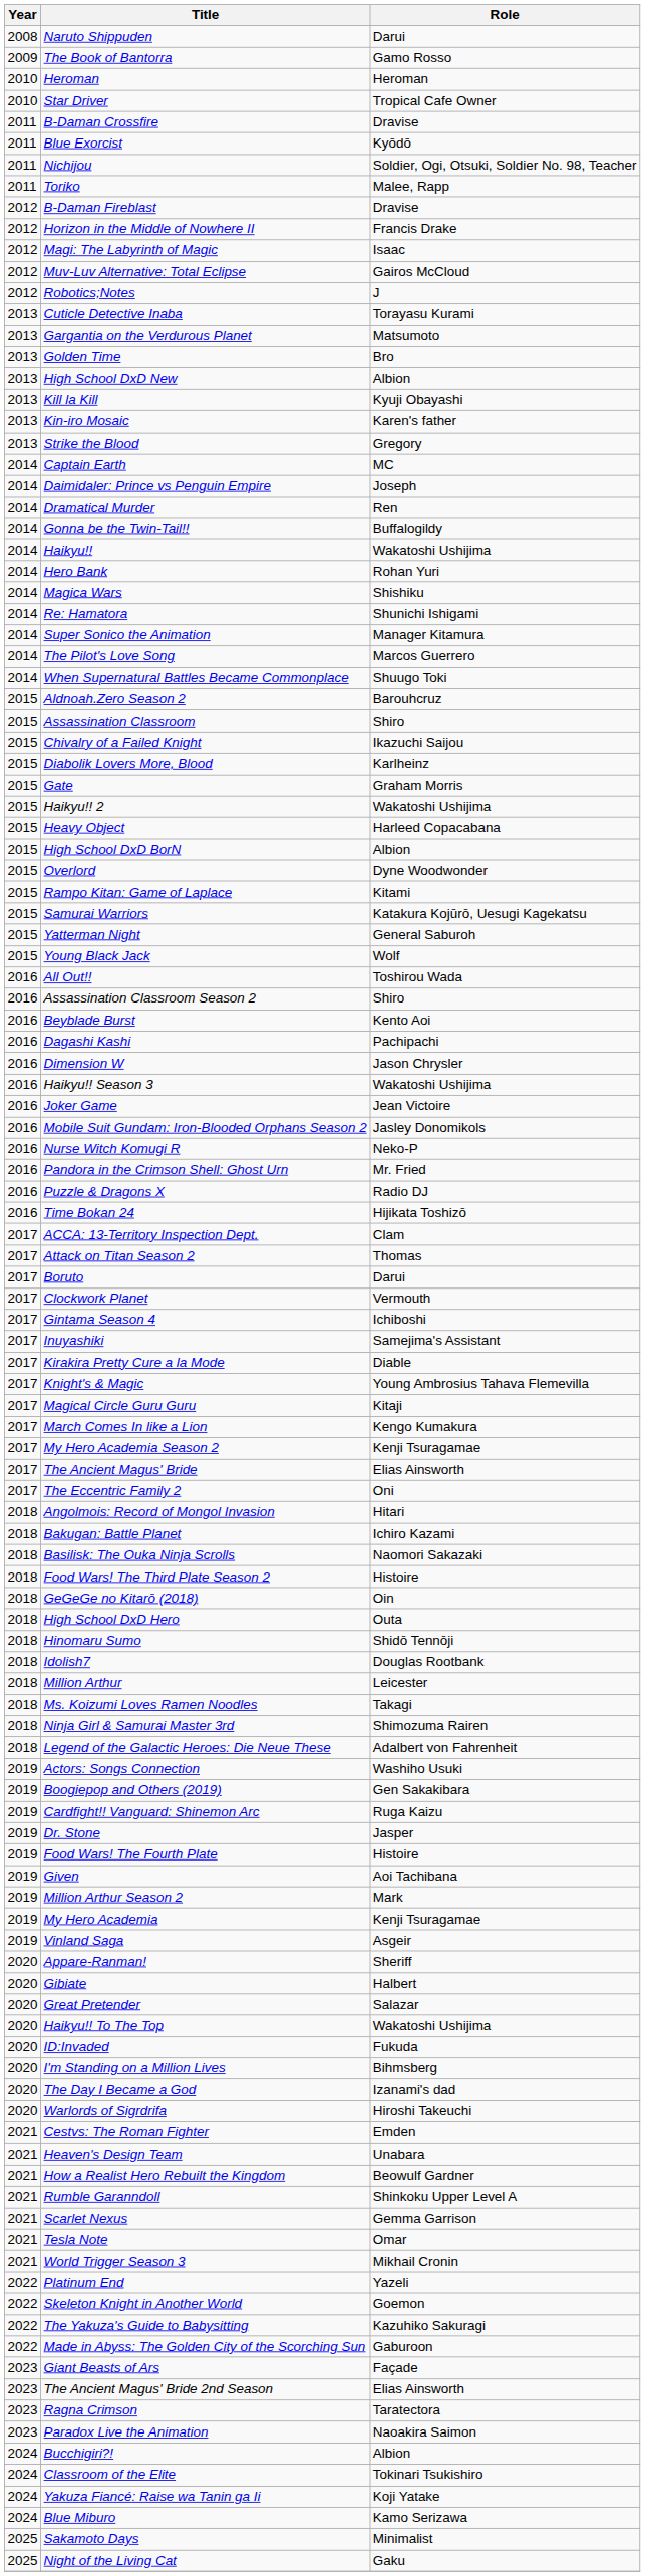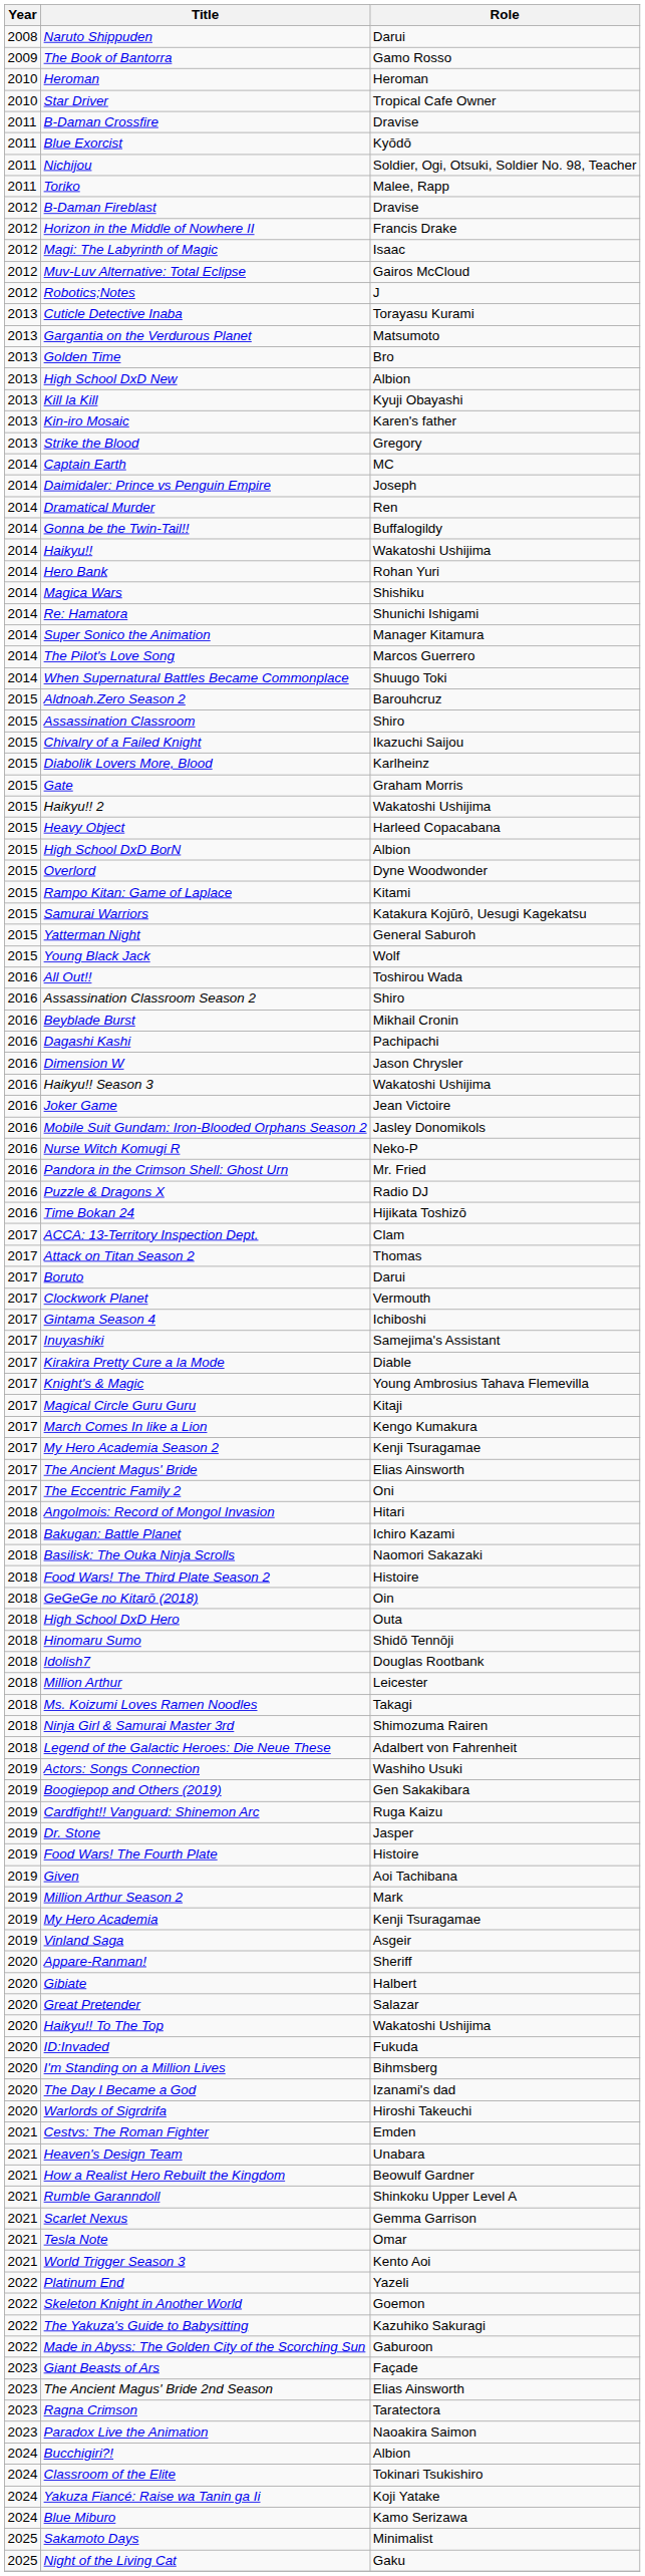 <table class="wikitable sortable">
 <tr>
 <th>Year</th>
 <th>Title</th>
 <th>Role</th>
 </tr>
 <tr>
 <td>2008</td>
 <td><em><a href='#'>Naruto Shippuden</a></em></td>
 <td>Darui</td>
 </tr>
 <tr>
 <td>2009</td>
 <td><em><a href='#'>The Book of Bantorra</a></em></td>
 <td>Gamo Rosso</td>
 </tr>
 <tr>
 <td>2010</td>
 <td><em><a href='#'>Heroman</a></em></td>
 <td>Heroman</td>
 </tr>
 <tr>
 <td>2010</td>
 <td><em><a href='#'>Star Driver</a></em></td>
 <td>Tropical Cafe Owner</td>
 </tr>
 <tr>
 <td>2011</td>
 <td><em><a href='#'>B-Daman Crossfire</a></em></td>
 <td>Dravise</td>
 </tr>
 <tr>
 <td>2011</td>
 <td><em><a href='#'>Blue Exorcist</a></em></td>
 <td>Kyōdō</td>
 </tr>
 <tr>
 <td>2011</td>
 <td><em><a href='#'>Nichijou</a></em></td>
 <td>Soldier, Ogi, Otsuki, Soldier No. 98, Teacher</td>
 </tr>
 <tr>
 <td>2011</td>
 <td><em><a href='#'>Toriko</a></em></td>
 <td>Malee, Rapp</td>
 </tr>
 <tr>
 <td>2012</td>
 <td><em><a href='#'>B-Daman Fireblast</a></em></td>
 <td>Dravise</td>
 </tr>
 <tr>
 <td>2012</td>
 <td><em><a href='#'>Horizon in the Middle of Nowhere II</a></em></td>
 <td>Francis Drake</td>
 </tr>
 <tr>
 <td>2012</td>
 <td><em><a href='#'>Magi: The Labyrinth of Magic</a></em></td>
 <td>Isaac</td>
 </tr>
 <tr>
 <td>2012</td>
 <td><em><a href='#'>Muv-Luv Alternative: Total Eclipse</a></em></td>
 <td>Gairos McCloud</td>
 </tr>
 <tr>
 <td>2012</td>
 <td><em><a href='#'>Robotics;Notes</a></em></td>
 <td>J</td>
 </tr>
 <tr>
 <td>2013</td>
 <td><em><a href='#'>Cuticle Detective Inaba</a></em></td>
 <td>Torayasu Kurami</td>
 </tr>
 <tr>
 <td>2013</td>
 <td><em><a href='#'>Gargantia on the Verdurous Planet</a></em></td>
 <td>Matsumoto</td>
 </tr>
 <tr>
 <td>2013</td>
 <td><em><a href='#'>Golden Time</a></em></td>
 <td>Bro</td>
 </tr>
 <tr>
 <td>2013</td>
 <td><em><a href='#'>High School DxD New</a></em></td>
 <td>Albion</td>
 </tr>
 <tr>
 <td>2013</td>
 <td><em><a href='#'>Kill la Kill</a></em></td>
 <td>Kyuji Obayashi</td>
 </tr>
 <tr>
 <td>2013</td>
 <td><em><a href='#'>Kin-iro Mosaic</a></em></td>
 <td>Karen's father</td>
 </tr>
 <tr>
 <td>2013</td>
 <td><em><a href='#'>Strike the Blood</a></em></td>
 <td>Gregory</td>
 </tr>
 <tr>
 <td>2014</td>
 <td><em><a href='#'>Captain Earth</a></em></td>
 <td>MC</td>
 </tr>
 <tr>
 <td>2014</td>
 <td><em><a href='#'>Daimidaler: Prince vs Penguin Empire</a></em></td>
 <td>Joseph</td>
 </tr>
 <tr>
 <td>2014</td>
 <td><em><a href='#'>Dramatical Murder</a></em></td>
 <td>Ren</td>
 </tr>
 <tr>
 <td>2014</td>
 <td><em><a href='#'>Gonna be the Twin-Tail!!</a></em></td>
 <td>Buffalogildy</td>
 </tr>
 <tr>
 <td>2014</td>
 <td><em><a href='#'>Haikyu!!</a></em></td>
 <td>Wakatoshi Ushijima</td>
 </tr>
 <tr>
 <td>2014</td>
 <td><em><a href='#'>Hero Bank</a></em></td>
 <td>Rohan Yuri</td>
 </tr>
 <tr>
 <td>2014</td>
 <td><em><a href='#'>Magica Wars</a></em></td>
 <td>Shishiku</td>
 </tr>
 <tr>
 <td>2014</td>
 <td><em><a href='#'>Re: Hamatora</a></em></td>
 <td>Shunichi Ishigami</td>
 </tr>
 <tr>
 <td>2014</td>
 <td><em><a href='#'>Super Sonico the Animation</a></em></td>
 <td>Manager Kitamura</td>
 </tr>
 <tr>
 <td>2014</td>
 <td><em><a href='#'>The Pilot's Love Song</a></em></td>
 <td>Marcos Guerrero</td>
 </tr>
 <tr>
 <td>2014</td>
 <td><em><a href='#'>When Supernatural Battles Became Commonplace</a></em></td>
 <td>Shuugo Toki</td>
 </tr>
 <tr>
 <td>2015</td>
 <td><em><a href='#'>Aldnoah.Zero Season 2</a></em></td>
 <td>Barouhcruz</td>
 </tr>
 <tr>
 <td>2015</td>
 <td><em><a href='#'>Assassination Classroom</a></em></td>
 <td>Shiro</td>
 </tr>
 <tr>
 <td>2015</td>
 <td><em><a href='#'>Chivalry of a Failed Knight</a></em></td>
 <td>Ikazuchi Saijou</td>
 </tr>
 <tr>
 <td>2015</td>
 <td><em><a href='#'>Diabolik Lovers More, Blood</a></em></td>
 <td>Karlheinz</td>
 </tr>
 <tr>
 <td>2015</td>
 <td><em><a href='#'>Gate</a></em></td>
 <td>Graham Morris</td>
 </tr>
 <tr>
 <td>2015</td>
 <td><em>Haikyu!! 2</em></td>
 <td>Wakatoshi Ushijima</td>
 </tr>
 <tr>
 <td>2015</td>
 <td><em><a href='#'>Heavy Object</a></em></td>
 <td>Harleed Copacabana</td>
 </tr>
 <tr>
 <td>2015</td>
 <td><em><a href='#'>High School DxD BorN</a></em></td>
 <td>Albion</td>
 </tr>
 <tr>
 <td>2015</td>
 <td><em><a href='#'>Overlord</a></em></td>
 <td>Dyne Woodwonder</td>
 </tr>
 <tr>
 <td>2015</td>
 <td><em><a href='#'>Rampo Kitan: Game of Laplace</a></em></td>
 <td>Kitami</td>
 </tr>
 <tr>
 <td>2015</td>
 <td><em><a href='#'>Samurai Warriors</a></em></td>
 <td>Katakura Kojūrō, Uesugi Kagekatsu</td>
 </tr>
 <tr>
 <td>2015</td>
 <td><em><a href='#'>Yatterman Night</a></em></td>
 <td>General Saburoh</td>
 </tr>
 <tr>
 <td>2015</td>
 <td><em><a href='#'>Young Black Jack</a></em></td>
 <td>Wolf</td>
 </tr>
 <tr>
 <td>2016</td>
 <td><em><a href='#'>All Out!!</a></em></td>
 <td>Toshirou Wada</td>
 </tr>
 <tr>
 <td>2016</td>
 <td><em>Assassination Classroom Season 2</em></td>
 <td>Shiro</td>
 </tr>
 <tr>
 <td>2016</td>
 <td><em><a href='#'>Beyblade Burst</a></em></td>
-<td>Kento Aoi</td>
+<td>Mikhail Cronin</td>
 </tr>
 <tr>
 <td>2016</td>
 <td><em><a href='#'>Dagashi Kashi</a></em></td>
 <td>Pachipachi</td>
 </tr>
 <tr>
 <td>2016</td>
 <td><em><a href='#'>Dimension W</a></em></td>
 <td>Jason Chrysler</td>
 </tr>
 <tr>
 <td>2016</td>
 <td><em>Haikyu!! Season 3</em></td>
 <td>Wakatoshi Ushijima</td>
 </tr>
 <tr>
 <td>2016</td>
 <td><em><a href='#'>Joker Game</a></em></td>
 <td>Jean Victoire</td>
 </tr>
 <tr>
 <td>2016</td>
 <td><em><a href='#'>Mobile Suit Gundam: Iron-Blooded Orphans Season 2</a></em></td>
 <td>Jasley Donomikols</td>
 </tr>
 <tr>
 <td>2016</td>
 <td><em><a href='#'>Nurse Witch Komugi R</a></em></td>
 <td>Neko-P</td>
 </tr>
 <tr>
 <td>2016</td>
 <td><em><a href='#'>Pandora in the Crimson Shell: Ghost Urn</a></em></td>
 <td>Mr. Fried</td>
 </tr>
 <tr>
 <td>2016</td>
 <td><em><a href='#'>Puzzle & Dragons X</a></em></td>
 <td>Radio DJ</td>
 </tr>
 <tr>
 <td>2016</td>
 <td><em><a href='#'>Time Bokan 24</a></em></td>
 <td>Hijikata Toshizō</td>
 </tr>
 <tr>
 <td>2017</td>
 <td><em><a href='#'>ACCA: 13-Territory Inspection Dept.</a></em></td>
 <td>Clam</td>
 </tr>
 <tr>
 <td>2017</td>
 <td><em><a href='#'>Attack on Titan Season 2</a></em></td>
 <td>Thomas</td>
 </tr>
 <tr>
 <td>2017</td>
 <td><em><a href='#'>Boruto</a></em></td>
 <td>Darui</td>
 </tr>
 <tr>
 <td>2017</td>
 <td><em><a href='#'>Clockwork Planet</a></em></td>
 <td>Vermouth</td>
 </tr>
 <tr>
 <td>2017</td>
 <td><em><a href='#'>Gintama Season 4</a></em></td>
 <td>Ichiboshi</td>
 </tr>
 <tr>
 <td>2017</td>
 <td><em><a href='#'>Inuyashiki</a></em></td>
 <td>Samejima's Assistant</td>
 </tr>
 <tr>
 <td>2017</td>
 <td><em><a href='#'>Kirakira Pretty Cure a la Mode</a></em></td>
 <td>Diable</td>
 </tr>
 <tr>
 <td>2017</td>
 <td><em><a href='#'>Knight's & Magic</a></em></td>
 <td>Young Ambrosius Tahava Flemevilla</td>
 </tr>
 <tr>
 <td>2017</td>
 <td><em><a href='#'>Magical Circle Guru Guru</a></em></td>
 <td>Kitaji</td>
 </tr>
 <tr>
 <td>2017</td>
 <td><em><a href='#'>March Comes In like a Lion</a></em></td>
 <td>Kengo Kumakura</td>
 </tr>
 <tr>
 <td>2017</td>
 <td><em><a href='#'>My Hero Academia Season 2</a></em></td>
 <td>Kenji Tsuragamae</td>
 </tr>
 <tr>
 <td>2017</td>
 <td><em><a href='#'>The Ancient Magus' Bride</a></em></td>
 <td>Elias Ainsworth</td>
 </tr>
 <tr>
 <td>2017</td>
 <td><em><a href='#'>The Eccentric Family 2</a></em></td>
 <td>Oni</td>
 </tr>
 <tr>
 <td>2018</td>
 <td><em><a href='#'>Angolmois: Record of Mongol Invasion</a></em></td>
 <td>Hitari</td>
 </tr>
 <tr>
 <td>2018</td>
 <td><em><a href='#'>Bakugan: Battle Planet</a></em></td>
 <td>Ichiro Kazami</td>
 </tr>
 <tr>
 <td>2018</td>
 <td><em><a href='#'>Basilisk: The Ouka Ninja Scrolls</a></em></td>
 <td>Naomori Sakazaki</td>
 </tr>
 <tr>
 <td>2018</td>
 <td><em><a href='#'>Food Wars! The Third Plate Season 2</a></em></td>
 <td>Histoire</td>
 </tr>
 <tr>
 <td>2018</td>
 <td><em><a href='#'>GeGeGe no Kitarō (2018)</a></em></td>
 <td>Oin</td>
 </tr>
 <tr>
 <td>2018</td>
 <td><em><a href='#'>High School DxD Hero</a></em></td>
 <td>Outa</td>
 </tr>
 <tr>
 <td>2018</td>
 <td><em><a href='#'>Hinomaru Sumo</a></em></td>
 <td>Shidō Tennōji</td>
 </tr>
 <tr>
 <td>2018</td>
 <td><em><a href='#'>Idolish7</a></em></td>
 <td>Douglas Rootbank</td>
 </tr>
 <tr>
 <td>2018</td>
 <td><em><a href='#'>Million Arthur</a></em></td>
 <td>Leicester</td>
 </tr>
 <tr>
 <td>2018</td>
 <td><em><a href='#'>Ms. Koizumi Loves Ramen Noodles</a></em></td>
 <td>Takagi</td>
 </tr>
 <tr>
 <td>2018</td>
 <td><em><a href='#'>Ninja Girl & Samurai Master 3rd</a></em></td>
 <td>Shimozuma Rairen</td>
 </tr>
 <tr>
 <td>2018</td>
 <td><em><a href='#'>Legend of the Galactic Heroes: Die Neue These</a></em></td>
 <td>Adalbert von Fahrenheit</td>
 </tr>
 <tr>
 <td>2019</td>
 <td><em><a href='#'>Actors: Songs Connection</a></em></td>
 <td>Washiho Usuki</td>
 </tr>
 <tr>
 <td>2019</td>
 <td><em><a href='#'>Boogiepop and Others (2019)</a></em></td>
 <td>Gen Sakakibara</td>
 </tr>
 <tr>
 <td>2019</td>
 <td><em><a href='#'>Cardfight!! Vanguard: Shinemon Arc</a></em></td>
 <td>Ruga Kaizu</td>
 </tr>
 <tr>
 <td>2019</td>
 <td><em><a href='#'>Dr. Stone</a></em></td>
 <td>Jasper</td>
 </tr>
 <tr>
 <td>2019</td>
 <td><em><a href='#'>Food Wars! The Fourth Plate</a></em></td>
 <td>Histoire</td>
 </tr>
 <tr>
 <td>2019</td>
 <td><em><a href='#'>Given</a></em></td>
 <td>Aoi Tachibana</td>
 </tr>
 <tr>
 <td>2019</td>
 <td><em><a href='#'>Million Arthur Season 2</a></em></td>
 <td>Mark</td>
 </tr>
 <tr>
 <td>2019</td>
 <td><em><a href='#'>My Hero Academia</a></em></td>
 <td>Kenji Tsuragamae</td>
 </tr>
 <tr>
 <td>2019</td>
 <td><em><a href='#'>Vinland Saga</a></em></td>
 <td>Asgeir</td>
 </tr>
 <tr>
 <td>2020</td>
 <td><em><a href='#'>Appare-Ranman!</a></em></td>
 <td>Sheriff</td>
 </tr>
 <tr>
 <td>2020</td>
 <td><em><a href='#'>Gibiate</a></em></td>
 <td>Halbert</td>
 </tr>
 <tr>
 <td>2020</td>
 <td><em><a href='#'>Great Pretender</a></em></td>
 <td>Salazar</td>
 </tr>
 <tr>
 <td>2020</td>
 <td><em><a href='#'>Haikyu!! To The Top</a></em></td>
 <td>Wakatoshi Ushijima</td>
 </tr>
 <tr>
 <td>2020</td>
 <td><em><a href='#'>ID:Invaded</a></em></td>
 <td>Fukuda</td>
 </tr>
 <tr>
 <td>2020</td>
 <td><em><a href='#'>I'm Standing on a Million Lives</a></em></td>
 <td>Bihmsberg</td>
 </tr>
 <tr>
 <td>2020</td>
 <td><em><a href='#'>The Day I Became a God</a></em></td>
 <td>Izanami's dad</td>
 </tr>
 <tr>
 <td>2020</td>
 <td><em><a href='#'>Warlords of Sigrdrifa</a></em></td>
 <td>Hiroshi Takeuchi</td>
 </tr>
 <tr>
 <td>2021</td>
 <td><em><a href='#'>Cestvs: The Roman Fighter</a></em></td>
 <td>Emden</td>
 </tr>
 <tr>
 <td>2021</td>
 <td><em><a href='#'>Heaven's Design Team</a></em></td>
 <td>Unabara</td>
 </tr>
 <tr>
 <td>2021</td>
 <td><em><a href='#'>How a Realist Hero Rebuilt the Kingdom</a></em></td>
 <td>Beowulf Gardner</td>
 </tr>
 <tr>
 <td>2021</td>
 <td><em><a href='#'>Rumble Garanndoll</a></em></td>
 <td>Shinkoku Upper Level A</td>
 </tr>
 <tr>
 <td>2021</td>
 <td><em><a href='#'>Scarlet Nexus</a></em></td>
 <td>Gemma Garrison</td>
 </tr>
 <tr>
 <td>2021</td>
 <td><em><a href='#'>Tesla Note</a></em></td>
 <td>Omar</td>
 </tr>
 <tr>
 <td>2021</td>
 <td><em><a href='#'>World Trigger Season 3</a></em></td>
-<td>Mikhail Cronin</td>
+<td>Kento Aoi</td>
 </tr>
 <tr>
 <td>2022</td>
 <td><em><a href='#'>Platinum End</a></em></td>
 <td>Yazeli</td>
 </tr>
 <tr>
 <td>2022</td>
 <td><em><a href='#'>Skeleton Knight in Another World</a></em></td>
 <td>Goemon</td>
 </tr>
 <tr>
 <td>2022</td>
 <td><em><a href='#'>The Yakuza's Guide to Babysitting</a></em></td>
 <td>Kazuhiko Sakuragi</td>
 </tr>
 <tr>
 <td>2022</td>
 <td><em><a href='#'>Made in Abyss: The Golden City of the Scorching Sun</a></em></td>
 <td>Gaburoon</td>
 </tr>
 <tr>
 <td>2023</td>
 <td><em><a href='#'>Giant Beasts of Ars</a></em></td>
 <td>Façade</td>
 </tr>
 <tr>
 <td>2023</td>
 <td><em>The Ancient Magus' Bride 2nd Season</em></td>
 <td>Elias Ainsworth</td>
 </tr>
 <tr>
 <td>2023</td>
 <td><em><a href='#'>Ragna Crimson</a></em></td>
 <td>Taratectora</td>
 </tr>
 <tr>
 <td>2023</td>
 <td><em><a href='#'>Paradox Live the Animation</a></em></td>
 <td>Naoakira Saimon</td>
 </tr>
 <tr>
 <td>2024</td>
 <td><em><a href='#'>Bucchigiri?!</a></em></td>
 <td>Albion</td>
 </tr>
 <tr>
 <td>2024</td>
 <td><em><a href='#'>Classroom of the Elite</a></em></td>
 <td>Tokinari Tsukishiro</td>
 </tr>
 <tr>
 <td>2024</td>
 <td><em><a href='#'>Yakuza Fiancé: Raise wa Tanin ga Ii</a></em></td>
 <td>Koji Yatake</td>
 </tr>
 <tr>
 <td>2024</td>
 <td><em><a href='#'>Blue Miburo</a></em></td>
 <td>Kamo Serizawa</td>
 </tr>
 <tr>
 <td>2025</td>
 <td><em><a href='#'>Sakamoto Days</a></em></td>
 <td>Minimalist</td>
 </tr>
 <tr>
 <td>2025</td>
 <td><em><a href='#'>Night of the Living Cat</a></em></td>
 <td>Gaku</td>
 </tr>
 <tr>
 </tr>
 </table>
